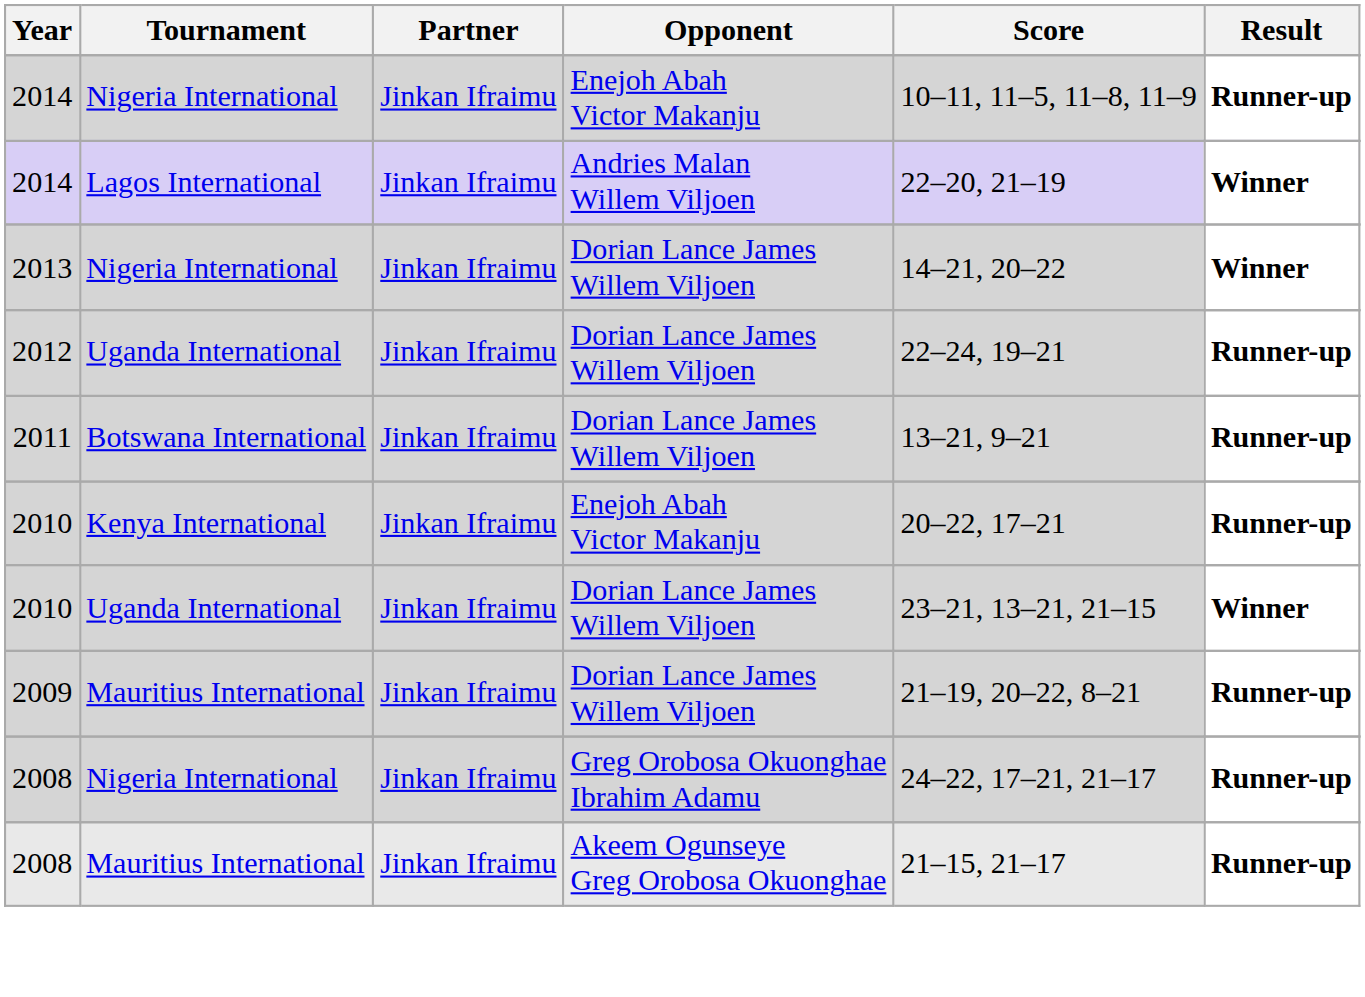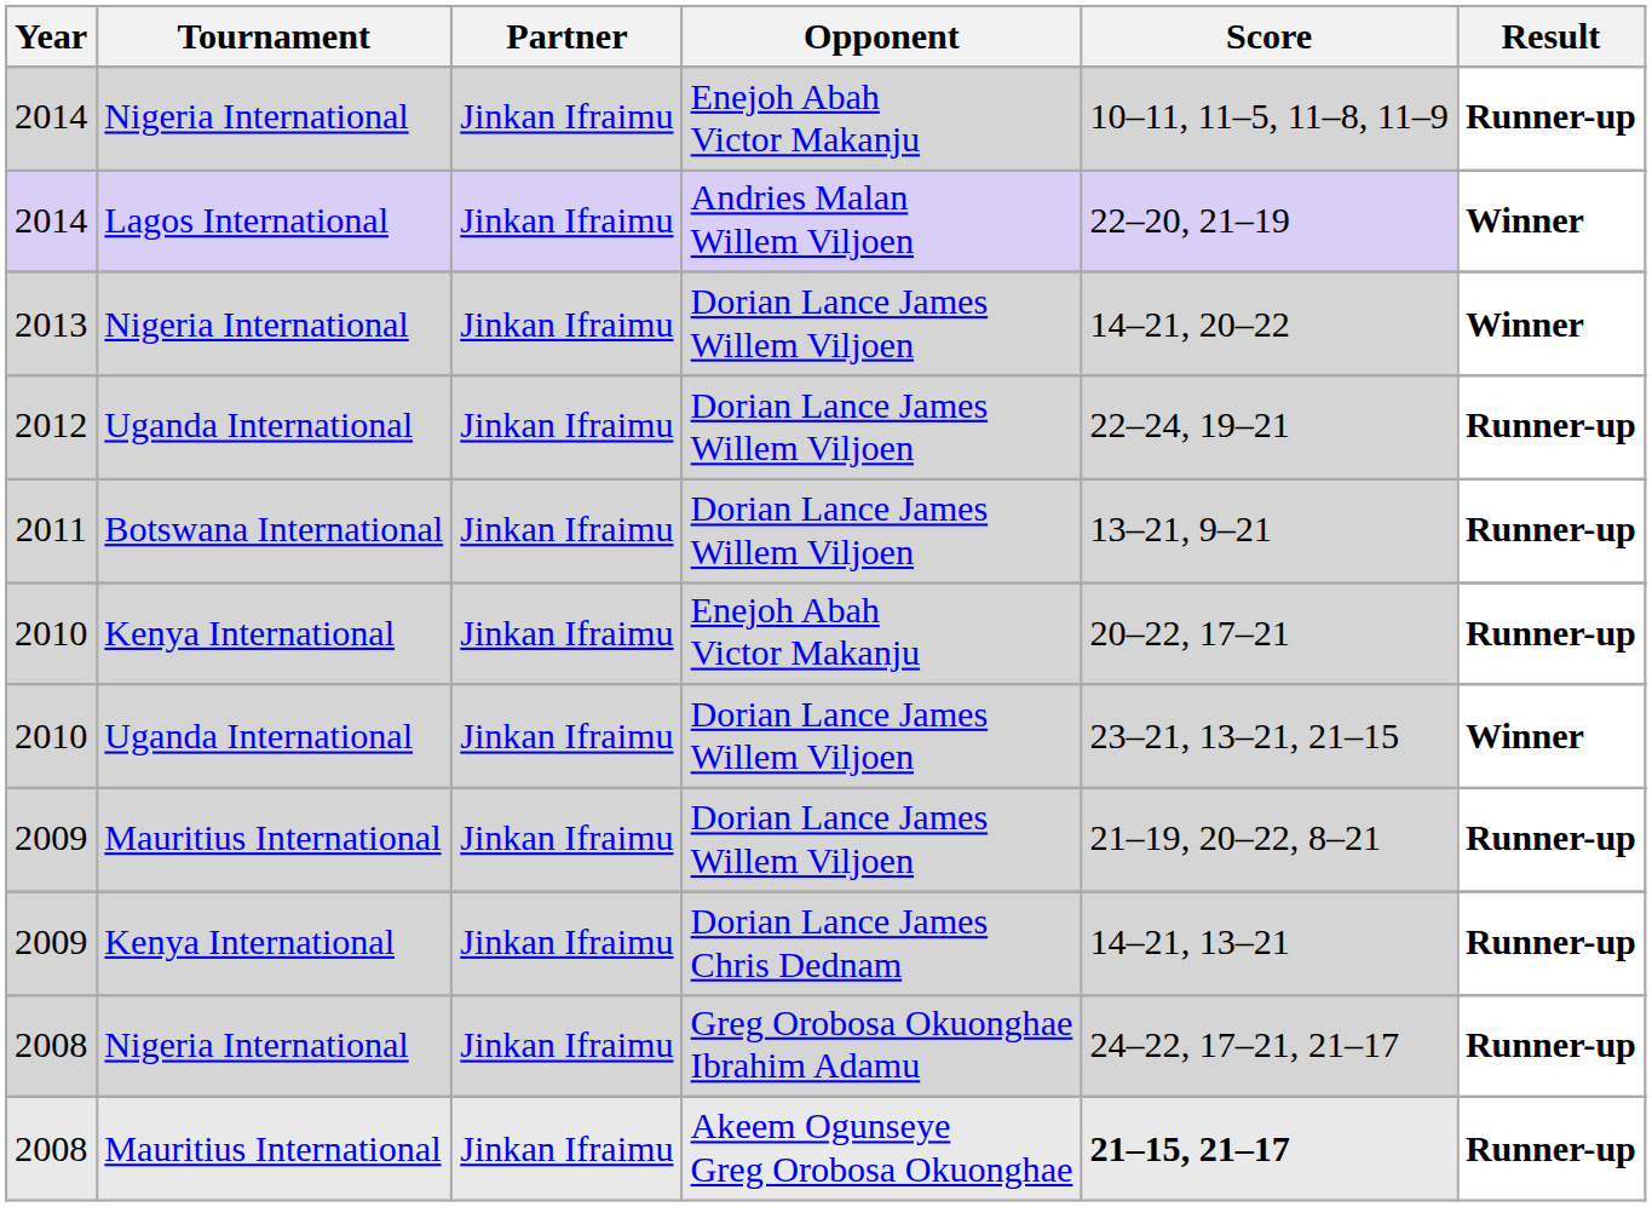 <table class="sortable wikitable" style="font-size: 90%;">
 <tr>
 <th>Year</th>
 <th>Tournament</th>
 <th>Partner</th>
 <th>Opponent</th>
 <th>Score</th>
 <th>Result</th>
 </tr>
 <tr>
 </tr>
 <tr style="background:#D5D5D5">
 <td align="center">2014</td>
 <td align="left"><a href='#'>Nigeria International</a></td>
 <td align="left"> <a href='#'>Jinkan Ifraimu</a></td>
 <td align="left"> <a href='#'>Enejoh Abah</a><br> <a href='#'>Victor Makanju</a></td>
 <td align="left">10–11, 11–5, 11–8, 11–9</td>
 <td style="text-align:left; background:white"> <strong>Runner-up</strong></td>
 </tr>
 <tr>
 </tr>
 <tr style="background:#D8CEF6">
 <td align="center">2014</td>
 <td align="left"><a href='#'>Lagos International</a></td>
 <td align="left"> <a href='#'>Jinkan Ifraimu</a></td>
 <td align="left"> <a href='#'>Andries Malan</a><br> <a href='#'>Willem Viljoen</a></td>
 <td align="left">22–20, 21–19</td>
 <td style="text-align:left; background:white"> <strong>Winner</strong></td>
 </tr>
 <tr>
 </tr>
 <tr style="background:#D5D5D5">
 <td align="center">2013</td>
 <td align="left"><a href='#'>Nigeria International</a></td>
 <td align="left"> <a href='#'>Jinkan Ifraimu</a></td>
 <td align="left"> <a href='#'>Dorian Lance James</a><br> <a href='#'>Willem Viljoen</a></td>
 <td align="left">14–21, 20–22</td>
 <td style="text-align:left; background:white"> <strong>Winner</strong></td>
 </tr>
 <tr>
 </tr>
 <tr style="background:#D5D5D5">
 <td align="center">2012</td>
 <td align="left"><a href='#'>Uganda International</a></td>
 <td align="left"> <a href='#'>Jinkan Ifraimu</a></td>
 <td align="left"> <a href='#'>Dorian Lance James</a><br> <a href='#'>Willem Viljoen</a></td>
 <td align="left">22–24, 19–21</td>
 <td style="text-align:left; background:white"> <strong>Runner-up</strong></td>
 </tr>
 <tr>
 </tr>
 <tr style="background:#D5D5D5">
 <td align="center">2011</td>
 <td align="left"><a href='#'>Botswana International</a></td>
 <td align="left"> <a href='#'>Jinkan Ifraimu</a></td>
 <td align="left"> <a href='#'>Dorian Lance James</a><br> <a href='#'>Willem Viljoen</a></td>
 <td align="left">13–21, 9–21</td>
 <td style="text-align:left; background:white"> <strong>Runner-up</strong></td>
 </tr>
 <tr>
 </tr>
 <tr style="background:#D5D5D5">
 <td align="center">2010</td>
 <td align="left"><a href='#'>Kenya International</a></td>
 <td align="left"> <a href='#'>Jinkan Ifraimu</a></td>
 <td align="left"> <a href='#'>Enejoh Abah</a><br> <a href='#'>Victor Makanju</a></td>
 <td align="left">20–22, 17–21</td>
 <td style="text-align:left; background:white"> <strong>Runner-up</strong></td>
 </tr>
 <tr>
 </tr>
 <tr style="background:#D5D5D5">
 <td align="center">2010</td>
 <td align="left"><a href='#'>Uganda International</a></td>
 <td align="left"> <a href='#'>Jinkan Ifraimu</a></td>
 <td align="left"> <a href='#'>Dorian Lance James</a><br> <a href='#'>Willem Viljoen</a></td>
 <td align="left">23–21, 13–21, 21–15</td>
 <td style="text-align:left; background:white"> <strong>Winner</strong></td>
 </tr>
 <tr>
 </tr>
 <tr style="background:#D5D5D5">
 <td align="center">2009</td>
 <td align="left"><a href='#'>Mauritius International</a></td>
 <td align="left"> <a href='#'>Jinkan Ifraimu</a></td>
 <td align="left"> <a href='#'>Dorian Lance James</a><br> <a href='#'>Willem Viljoen</a></td>
 <td align="left">21–19, 20–22, 8–21</td>
 <td style="text-align:left; background:white"> <strong>Runner-up</strong></td>
 </tr>
 <tr>
 </tr>
+<tr style="background:#D5D5D5">
+<td align="center">2009</td>
+<td align="left"><a href='#'>Kenya International</a></td>
+<td align="left"> <a href='#'>Jinkan Ifraimu</a></td>
+<td align="left"> <a href='#'>Dorian Lance James</a><br> <a href='#'>Chris Dednam</a></td>
+<td align="left">14–21, 13–21</td>
+<td style="text-align:left; background:white"> <strong>Runner-up</strong></td>
+</tr>
 <tr>
 </tr>
 <tr style="background:#D5D5D5">
 <td align="center">2008</td>
 <td align="left"><a href='#'>Nigeria International</a></td>
 <td align="left"> <a href='#'>Jinkan Ifraimu</a></td>
 <td align="left"> <a href='#'>Greg Orobosa Okuonghae</a><br> <a href='#'>Ibrahim Adamu</a></td>
 <td align="left">24–22, 17–21, 21–17</td>
 <td style="text-align:left; background:white"> <strong>Runner-up</strong></td>
 </tr>
 <tr>
 </tr>
 <tr style="background:#E9E9E9">
 <td align="center">2008</td>
 <td align="left"><a href='#'>Mauritius International</a></td>
 <td align="left"> <a href='#'>Jinkan Ifraimu</a></td>
 <td align="left"> <a href='#'>Akeem Ogunseye</a><br> <a href='#'>Greg Orobosa Okuonghae</a></td>
-<td align="left">21–15, 21–17</td>
+<td align="left"><strong>21–15, 21–17</strong></td>
 <td style="text-align:left; background:white"> <strong>Runner-up</strong></td>
 </tr>
 </table>
